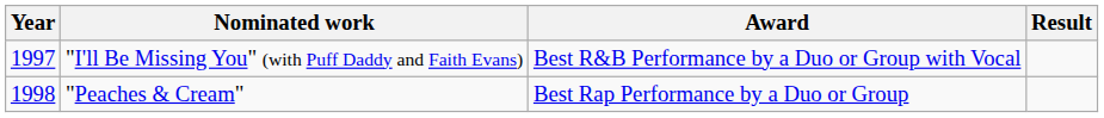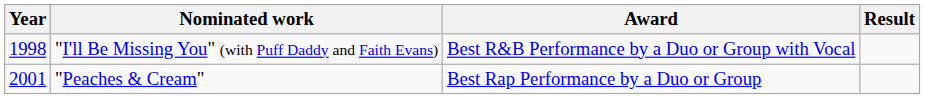 <table class="wikitable">
 <tr>
 <th>Year</th>
 <th>Nominated work</th>
 <th>Award</th>
 <th>Result</th>
 </tr>
 <tr>
-<td rowspan="1"><a href='#'>1997</a></td>
+<td rowspan="1"><a href='#'>1998</a></td>
 <td rowspan="1">"<a href='#'>I'll Be Missing You</a>" <small>(with <a href='#'>Puff Daddy</a> and <a href='#'>Faith Evans</a>)</small></td>
 <td><a href='#'>Best R&B Performance by a Duo or Group with Vocal</a></td>
 <td></td>
 </tr>
 <tr>
-<td rowspan="1"><a href='#'>1998</a></td>
+<td rowspan="1"><a href='#'>2001</a></td>
 <td rowspan="1">"<a href='#'>Peaches & Cream</a>"</td>
 <td><a href='#'>Best Rap Performance by a Duo or Group</a></td>
 <td></td>
 </tr>
 </table>
